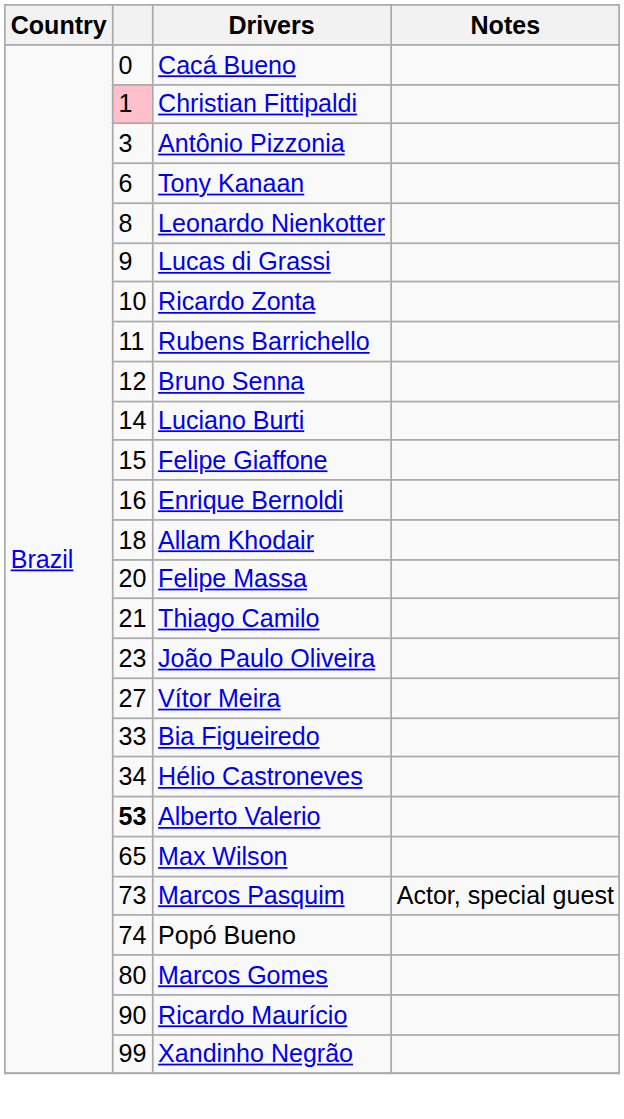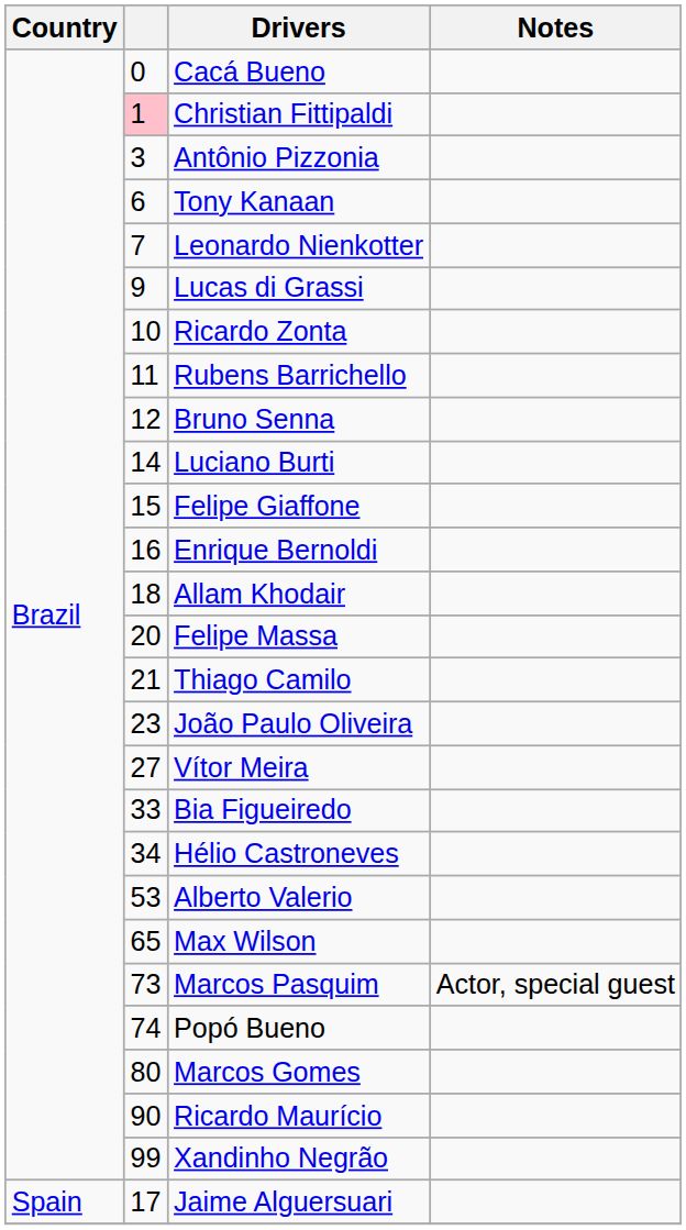 <table class="wikitable" style="font-size: 90%">
 <tr>
 <th>Country</th>
 <th></th>
 <th>Drivers</th>
 <th>Notes</th>
 </tr>
 <tr>
 <td rowspan=26> <a href='#'>Brazil</a></td>
 <td>0</td>
 <td><a href='#'>Cacá Bueno</a></td>
 <td></td>
 </tr>
 <tr>
 <td style="background: pink;">1</td>
 <td><a href='#'>Christian Fittipaldi</a></td>
 <td></td>
 </tr>
 <tr>
 <td>3</td>
 <td><a href='#'>Antônio Pizzonia</a></td>
 <td></td>
 </tr>
 <tr>
 <td>6</td>
 <td><a href='#'>Tony Kanaan</a></td>
 <td></td>
 </tr>
 <tr>
-<td>8</td>
+<td>7</td>
 <td><a href='#'>Leonardo Nienkotter</a></td>
 <td></td>
 </tr>
 <tr>
 <td>9</td>
 <td><a href='#'>Lucas di Grassi</a></td>
 <td></td>
 </tr>
 <tr>
 <td>10</td>
 <td><a href='#'>Ricardo Zonta</a></td>
 <td></td>
 </tr>
 <tr>
 <td>11</td>
 <td><a href='#'>Rubens Barrichello</a></td>
 <td></td>
 </tr>
 <tr>
 <td>12</td>
 <td><a href='#'>Bruno Senna</a></td>
 <td></td>
 </tr>
 <tr>
 <td>14</td>
 <td><a href='#'>Luciano Burti</a></td>
 <td></td>
 </tr>
 <tr>
 <td>15</td>
 <td><a href='#'>Felipe Giaffone</a></td>
 <td></td>
 </tr>
 <tr>
 <td>16</td>
 <td><a href='#'>Enrique Bernoldi</a></td>
 <td></td>
 </tr>
 <tr>
 <td>18</td>
 <td><a href='#'>Allam Khodair</a></td>
 <td></td>
 </tr>
 <tr>
 <td>20</td>
 <td><a href='#'>Felipe Massa</a></td>
 <td></td>
 </tr>
 <tr>
 <td>21</td>
 <td><a href='#'>Thiago Camilo</a></td>
 <td></td>
 </tr>
 <tr>
 <td>23</td>
 <td><a href='#'>João Paulo Oliveira</a></td>
 <td></td>
 </tr>
 <tr>
 <td>27</td>
 <td><a href='#'>Vítor Meira</a></td>
 <td></td>
 </tr>
 <tr>
 <td>33</td>
 <td><a href='#'>Bia Figueiredo</a></td>
 <td></td>
 </tr>
 <tr>
 <td>34</td>
 <td><a href='#'>Hélio Castroneves</a></td>
 <td></td>
 </tr>
 <tr>
-<td><strong>53</strong></td>
+<td>53</td>
 <td><a href='#'>Alberto Valerio</a></td>
 <td></td>
 </tr>
 <tr>
 <td>65</td>
 <td><a href='#'>Max Wilson</a></td>
 <td></td>
 </tr>
 <tr>
 <td>73</td>
 <td><a href='#'>Marcos Pasquim</a></td>
 <td>Actor, special guest</td>
 </tr>
 <tr>
 <td>74</td>
 <td>Popó Bueno</td>
 <td></td>
 </tr>
 <tr>
 <td>80</td>
 <td><a href='#'>Marcos Gomes</a></td>
 <td></td>
 </tr>
 <tr>
 <td>90</td>
 <td><a href='#'>Ricardo Maurício</a></td>
 <td></td>
 </tr>
 <tr>
 <td>99</td>
 <td><a href='#'>Xandinho Negrão</a></td>
 <td></td>
 </tr>
 <tr>
+<td> <a href='#'>Spain</a></td>
+<td>17</td>
+<td><a href='#'>Jaime Alguersuari</a></td>
+<td></td>
+</tr>
+<tr>
 </tr>
 </table>
